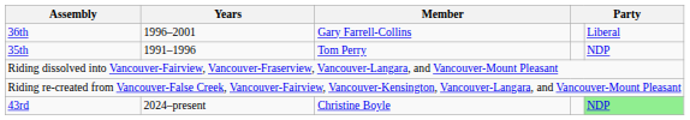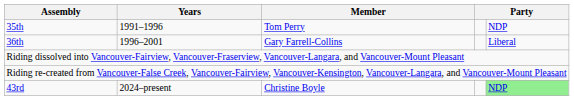 <table class="wikitable">
 <tr>
 <th>Assembly</th>
 <th>Years</th>
 <th>Member</th>
 <th colspan="2">Party</th>
 </tr>
 <tr>
+<td><a href='#'>35th</a></td>
+<td>1991–1996</td>
+<td><a href='#'>Tom Perry</a></td>
+<td></td>
+<td><a href='#'>NDP</a></td>
+</tr>
+<tr>
 <td><a href='#'>36th</a></td>
 <td>1996–2001</td>
 <td><a href='#'>Gary Farrell-Collins</a></td>
 <td></td>
 <td><a href='#'>Liberal</a></td>
-</tr>
-<tr>
-<td><a href='#'>35th</a></td>
-<td>1991–1996</td>
-<td><a href='#'>Tom Perry</a></td>
-<td></td>
-<td><a href='#'>NDP</a></td>
 </tr>
 <tr>
 <td colspan="5">Riding dissolved into <a href='#'>Vancouver-Fairview</a>, <a href='#'>Vancouver-Fraserview</a>, <a href='#'>Vancouver-Langara</a>, and <a href='#'>Vancouver-Mount Pleasant</a></td>
 </tr>
 <tr>
 <td colspan="5">Riding re-created from <a href='#'>Vancouver-False Creek</a>, <a href='#'>Vancouver-Fairview</a>, <a href='#'>Vancouver-Kensington</a>, <a href='#'>Vancouver-Langara</a>, and <a href='#'>Vancouver-Mount Pleasant</a></td>
 </tr>
 <tr>
 <td><a href='#'>43rd</a></td>
 <td>2024–present</td>
 <td><a href='#'>Christine Boyle</a></td>
 <td></td>
 <td style="background: lightgreen;"><a href='#'>NDP</a></td>
 </tr>
 </table>
